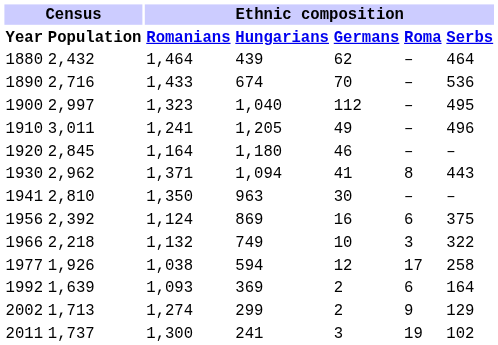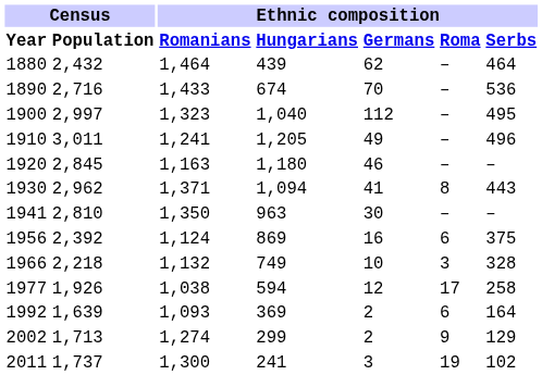 <table class="toccolours">
 <tr>
 <th align="center" colspan="2" style="background:#ccccff;">Census</th>
 <th align="center" colspan="5" style="background:#ccccff;">Ethnic composition</th>
 </tr>
 <tr>
 <th>Year</th>
 <th>Population</th>
 <th><a href='#'>Romanians</a></th>
 <th><a href='#'>Hungarians</a></th>
 <th><a href='#'>Germans</a></th>
 <th><a href='#'>Roma</a></th>
 <th><a href='#'>Serbs</a></th>
 </tr>
 <tr>
 <td>1880</td>
 <td>2,432</td>
 <td>1,464</td>
 <td>439</td>
 <td>62</td>
 <td>–</td>
 <td>464</td>
 </tr>
 <tr>
 <td>1890</td>
 <td>2,716</td>
 <td>1,433</td>
 <td>674</td>
 <td>70</td>
 <td>–</td>
 <td>536</td>
 </tr>
 <tr>
 <td>1900</td>
 <td>2,997</td>
 <td>1,323</td>
 <td>1,040</td>
 <td>112</td>
 <td>–</td>
 <td>495</td>
 </tr>
 <tr>
 <td>1910</td>
 <td>3,011</td>
 <td>1,241</td>
 <td>1,205</td>
 <td>49</td>
 <td>–</td>
 <td>496</td>
 </tr>
 <tr>
 <td>1920</td>
 <td>2,845</td>
-<td>1,164</td>
+<td>1,163</td>
 <td>1,180</td>
 <td>46</td>
 <td>–</td>
 <td>–</td>
 </tr>
 <tr>
 <td>1930</td>
 <td>2,962</td>
 <td>1,371</td>
 <td>1,094</td>
 <td>41</td>
 <td>8</td>
 <td>443</td>
 </tr>
 <tr>
 <td>1941</td>
 <td>2,810</td>
 <td>1,350</td>
 <td>963</td>
 <td>30</td>
 <td>–</td>
 <td>–</td>
 </tr>
 <tr>
 <td>1956</td>
 <td>2,392</td>
 <td>1,124</td>
 <td>869</td>
 <td>16</td>
 <td>6</td>
 <td>375</td>
 </tr>
 <tr>
 <td>1966</td>
 <td>2,218</td>
 <td>1,132</td>
 <td>749</td>
 <td>10</td>
 <td>3</td>
-<td>322</td>
+<td>328</td>
 </tr>
 <tr>
 <td>1977</td>
 <td>1,926</td>
 <td>1,038</td>
 <td>594</td>
 <td>12</td>
 <td>17</td>
 <td>258</td>
 </tr>
 <tr>
 <td>1992</td>
 <td>1,639</td>
 <td>1,093</td>
 <td>369</td>
 <td>2</td>
 <td>6</td>
 <td>164</td>
 </tr>
 <tr>
 <td>2002</td>
 <td>1,713</td>
 <td>1,274</td>
 <td>299</td>
 <td>2</td>
 <td>9</td>
 <td>129</td>
 </tr>
 <tr>
 <td>2011</td>
 <td>1,737</td>
 <td>1,300</td>
 <td>241</td>
 <td>3</td>
 <td>19</td>
 <td>102</td>
 </tr>
 </table>
